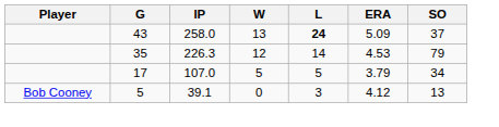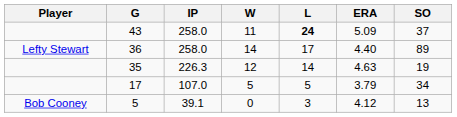 <table class="wikitable sortable">
 <tr>
 <th bgcolor="#DDDDFF" width="16%">Player</th>
 <th bgcolor="#DDDDFF" width="9%">G</th>
 <th bgcolor="#DDDDFF" width="9%">IP</th>
 <th bgcolor="#DDDDFF" width="9%">W</th>
 <th bgcolor="#DDDDFF" width="9%">L</th>
 <th bgcolor="#DDDDFF" width="9%">ERA</th>
 <th bgcolor="#DDDDFF" width="9%">SO</th>
 </tr>
 <tr align="center">
 <td></td>
 <td>43</td>
 <td>258.0</td>
-<td>13</td>
+<td>11</td>
 <td><strong>24</strong></td>
 <td>5.09</td>
 <td>37</td>
+</tr>
+<tr align="center">
+<td><a href='#'>Lefty Stewart</a></td>
+<td>36</td>
+<td>258.0</td>
+<td>14</td>
+<td>17</td>
+<td>4.40</td>
+<td>89</td>
 </tr>
 <tr align="center">
 <td></td>
 <td>35</td>
 <td>226.3</td>
 <td>12</td>
 <td>14</td>
-<td>4.53</td>
-<td>79</td>
+<td>4.63</td>
+<td>19</td>
 </tr>
 <tr align="center">
 <td></td>
 <td>17</td>
 <td>107.0</td>
 <td>5</td>
 <td>5</td>
 <td>3.79</td>
 <td>34</td>
 </tr>
 <tr align="center">
 <td><a href='#'>Bob Cooney</a></td>
 <td>5</td>
 <td>39.1</td>
 <td>0</td>
 <td>3</td>
 <td>4.12</td>
 <td>13</td>
 </tr>
 </table>
